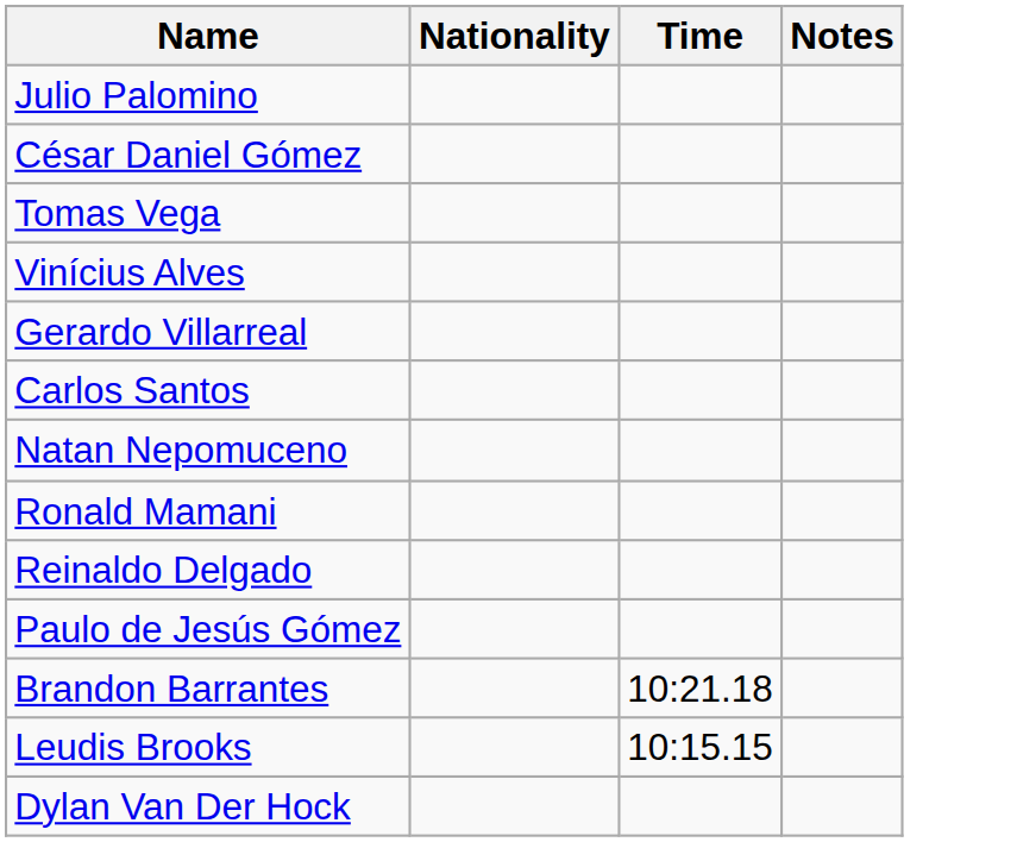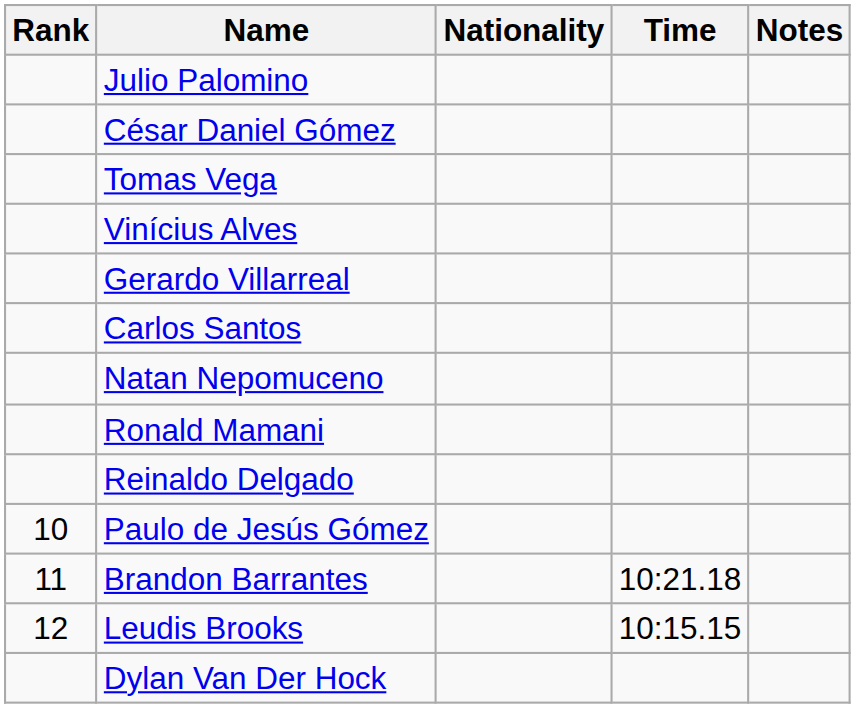 <table class="wikitable sortable" style="text-align:center;font-size:95%">
 <tr>
+<th>Rank</th>
 <th>Name</th>
 <th>Nationality</th>
 <th>Time</th>
 <th>Notes</th>
 </tr>
 <tr>
+<td></td>
 <td align=left><a href='#'>Julio Palomino</a></td>
 <td align=left></td>
 <td></td>
 <td></td>
 </tr>
 <tr>
+<td></td>
 <td align=left><a href='#'>César Daniel Gómez</a></td>
 <td align=left></td>
 <td></td>
 <td></td>
 </tr>
 <tr>
+<td></td>
 <td align=left><a href='#'>Tomas Vega</a></td>
 <td align=left></td>
 <td></td>
 <td></td>
 </tr>
 <tr>
+<td></td>
 <td align=left><a href='#'>Vinícius Alves</a></td>
 <td align=left></td>
 <td></td>
 <td></td>
 </tr>
 <tr>
+<td></td>
 <td align=left><a href='#'>Gerardo Villarreal</a></td>
 <td align=left></td>
 <td></td>
 <td></td>
 </tr>
 <tr>
+<td></td>
 <td align=left><a href='#'>Carlos Santos</a></td>
 <td align=left></td>
 <td></td>
 <td></td>
 </tr>
 <tr>
+<td></td>
 <td align=left><a href='#'>Natan Nepomuceno</a></td>
 <td align=left></td>
 <td></td>
 <td></td>
 </tr>
 <tr>
+<td></td>
 <td align=left><a href='#'>Ronald Mamani</a></td>
 <td align=left></td>
 <td></td>
 <td></td>
 </tr>
 <tr>
+<td></td>
 <td align=left><a href='#'>Reinaldo Delgado</a></td>
 <td align=left></td>
 <td></td>
 <td></td>
 </tr>
 <tr>
+<td>10</td>
 <td align=left><a href='#'>Paulo de Jesús Gómez</a></td>
 <td align=left></td>
 <td></td>
 <td></td>
 </tr>
 <tr>
+<td>11</td>
 <td align=left><a href='#'>Brandon Barrantes</a></td>
 <td align=left></td>
 <td>10:21.18</td>
 <td></td>
 </tr>
 <tr>
+<td>12</td>
 <td align=left><a href='#'>Leudis Brooks</a></td>
 <td align=left></td>
 <td>10:15.15</td>
 <td></td>
 </tr>
 <tr>
+<td></td>
 <td align=left><a href='#'>Dylan Van Der Hock</a></td>
 <td align=left></td>
 <td></td>
 <td></td>
 </tr>
 </table>
